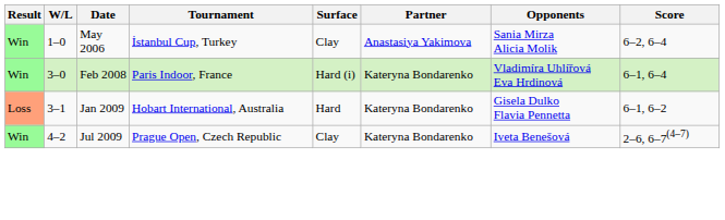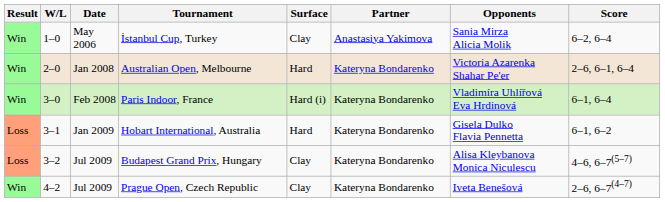 <table class="sortable wikitable">
 <tr>
 <th style="width:40px">Result</th>
 <th style="width:35px" class="unsortable">W/L</th>
 <th style="width:60px">Date</th>
 <th style="width:230px">Tournament</th>
 <th style="width:55px">Surface</th>
 <th style="width:160px">Partner</th>
 <th style="width:160px">Opponents</th>
 <th style="width:120px" class="unsortable">Score</th>
 </tr>
 <tr>
 <td style="background:#98fb98;">Win</td>
 <td>1–0</td>
 <td>May 2006</td>
 <td><a href='#'>İstanbul Cup</a>, Turkey</td>
 <td>Clay</td>
 <td> <a href='#'>Anastasiya Yakimova</a></td>
 <td> <a href='#'>Sania Mirza</a> <br>  <a href='#'>Alicia Molik</a></td>
 <td>6–2, 6–4</td>
+</tr>
+<tr bgcolor=f3e6d7>
+<td style="background:#98fb98;">Win</td>
+<td>2–0</td>
+<td>Jan 2008</td>
+<td><a href='#'>Australian Open</a>, Melbourne</td>
+<td>Hard</td>
+<td> <a href='#'>Kateryna Bondarenko</a></td>
+<td> <a href='#'>Victoria Azarenka</a> <br>  <a href='#'>Shahar Pe'er</a></td>
+<td>2–6, 6–1, 6–4</td>
 </tr>
 <tr bgcolor=d4f1c5>
 <td style="background:#98fb98;">Win</td>
 <td>3–0</td>
 <td>Feb 2008</td>
 <td><a href='#'>Paris Indoor</a>, France</td>
 <td>Hard (i)</td>
 <td> Kateryna Bondarenko</td>
 <td> <a href='#'>Vladimíra Uhlířová</a> <br>  <a href='#'>Eva Hrdinová</a></td>
 <td>6–1, 6–4</td>
 </tr>
 <tr>
 <td style="background:#ffa07a;">Loss</td>
 <td>3–1</td>
 <td>Jan 2009</td>
 <td><a href='#'>Hobart International</a>, Australia</td>
 <td>Hard</td>
 <td> Kateryna Bondarenko</td>
 <td> <a href='#'>Gisela Dulko</a> <br>  <a href='#'>Flavia Pennetta</a></td>
 <td>6–1, 6–2</td>
 </tr>
 <tr>
+<td style="background:#ffa07a;">Loss</td>
+<td>3–2</td>
+<td>Jul 2009</td>
+<td><a href='#'>Budapest Grand Prix</a>, Hungary</td>
+<td>Clay</td>
+<td> Kateryna Bondarenko</td>
+<td> <a href='#'>Alisa Kleybanova</a> <br>  <a href='#'>Monica Niculescu</a></td>
+<td>4–6, 6–7<sup>(5–7)</sup></td>
+</tr>
+<tr>
 <td style="background:#98fb98;">Win</td>
 <td>4–2</td>
 <td>Jul 2009</td>
 <td><a href='#'>Prague Open</a>, Czech Republic</td>
 <td>Clay</td>
 <td> Kateryna Bondarenko</td>
 <td> <a href='#'>Iveta Benešová</a> <br> </td>
 <td>2–6, 6–7<sup>(4–7)</sup></td>
 </tr>
 </table>
